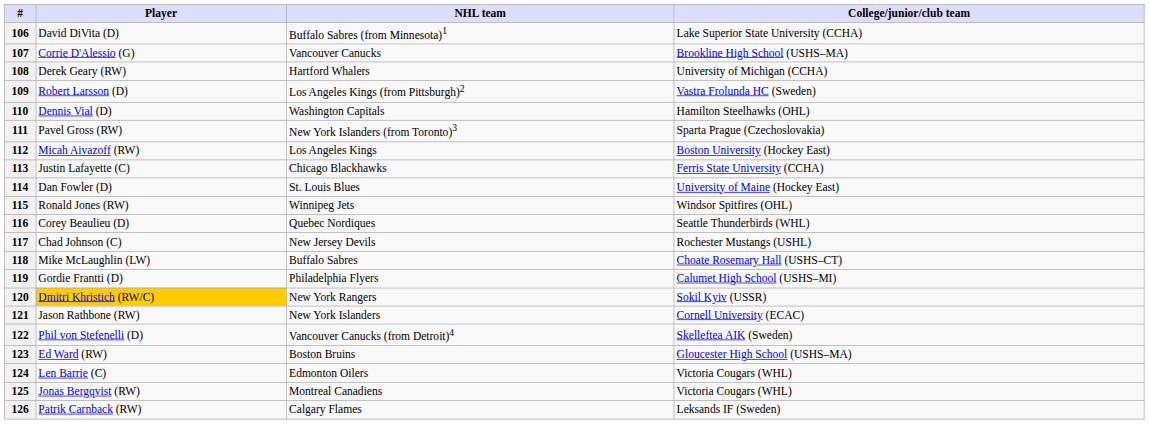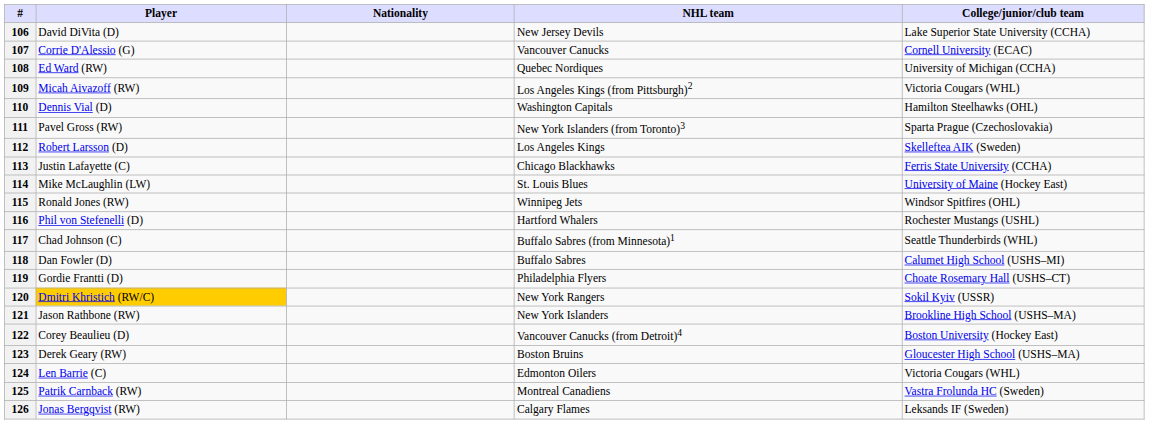 <table class="wikitable" style="width: 100%">
 <tr>
 <th style="background:#ddf; width:2.75%;">#</th>
 <th style="background:#ddf; width:22.0%;">Player</th>
+<th style="background:#ddf; width:20.0%;">Nationality</th>
 <th style="background:#ddf; width:34.0%;">NHL team</th>
 <th style="background:#ddf; width:100.0%;">College/junior/club team</th>
 </tr>
 <tr>
 <th>106</th>
 <td>David DiVita (D)</td>
-<td>Buffalo Sabres (from Minnesota)<sup>1</sup></td>
+<td></td>
+<td>New Jersey Devils</td>
 <td>Lake Superior State University (CCHA)</td>
 </tr>
 <tr>
 <th>107</th>
 <td><a href='#'>Corrie D'Alessio</a> (G)</td>
+<td></td>
 <td>Vancouver Canucks</td>
-<td><a href='#'>Brookline High School</a> (USHS–MA)</td>
+<td><a href='#'>Cornell University</a> (ECAC)</td>
 </tr>
 <tr>
 <th>108</th>
-<td>Derek Geary (RW)</td>
-<td>Hartford Whalers</td>
+<td><a href='#'>Ed Ward</a> (RW)</td>
+<td></td>
+<td>Quebec Nordiques</td>
 <td>University of Michigan (CCHA)</td>
 </tr>
 <tr>
 <th>109</th>
-<td><a href='#'>Robert Larsson</a> (D)</td>
+<td><a href='#'>Micah Aivazoff</a> (RW)</td>
+<td></td>
 <td>Los Angeles Kings (from Pittsburgh)<sup>2</sup></td>
-<td><a href='#'>Vastra Frolunda HC</a> (Sweden)</td>
+<td>Victoria Cougars (WHL)</td>
 </tr>
 <tr>
 <th>110</th>
 <td><a href='#'>Dennis Vial</a> (D)</td>
+<td></td>
 <td>Washington Capitals</td>
 <td>Hamilton Steelhawks (OHL)</td>
 </tr>
 <tr>
 <th>111</th>
 <td>Pavel Gross (RW)</td>
+<td></td>
 <td>New York Islanders (from Toronto)<sup>3</sup></td>
 <td>Sparta Prague (Czechoslovakia)</td>
 </tr>
 <tr>
 <th>112</th>
-<td><a href='#'>Micah Aivazoff</a> (RW)</td>
+<td><a href='#'>Robert Larsson</a> (D)</td>
+<td></td>
 <td>Los Angeles Kings</td>
-<td><a href='#'>Boston University</a> (Hockey East)</td>
+<td><a href='#'>Skelleftea AIK</a> (Sweden)</td>
 </tr>
 <tr>
 <th>113</th>
 <td>Justin Lafayette (C)</td>
+<td></td>
 <td>Chicago Blackhawks</td>
 <td><a href='#'>Ferris State University</a> (CCHA)</td>
 </tr>
 <tr>
 <th>114</th>
-<td>Dan Fowler (D)</td>
+<td>Mike McLaughlin (LW)</td>
+<td></td>
 <td>St. Louis Blues</td>
 <td><a href='#'>University of Maine</a> (Hockey East)</td>
 </tr>
 <tr>
 <th>115</th>
 <td>Ronald Jones (RW)</td>
+<td></td>
 <td>Winnipeg Jets</td>
 <td>Windsor Spitfires (OHL)</td>
 </tr>
 <tr>
 <th>116</th>
-<td>Corey Beaulieu (D)</td>
-<td>Quebec Nordiques</td>
-<td>Seattle Thunderbirds (WHL)</td>
+<td><a href='#'>Phil von Stefenelli</a> (D)</td>
+<td></td>
+<td>Hartford Whalers</td>
+<td>Rochester Mustangs (USHL)</td>
 </tr>
 <tr>
 <th>117</th>
 <td>Chad Johnson (C)</td>
-<td>New Jersey Devils</td>
-<td>Rochester Mustangs (USHL)</td>
+<td></td>
+<td>Buffalo Sabres (from Minnesota)<sup>1</sup></td>
+<td>Seattle Thunderbirds (WHL)</td>
 </tr>
 <tr>
 <th>118</th>
-<td>Mike McLaughlin (LW)</td>
+<td>Dan Fowler (D)</td>
+<td></td>
 <td>Buffalo Sabres</td>
-<td><a href='#'>Choate Rosemary Hall</a> (USHS–CT)</td>
+<td><a href='#'>Calumet High School</a> (USHS–MI)</td>
 </tr>
 <tr>
 <th>119</th>
 <td>Gordie Frantti (D)</td>
+<td></td>
 <td>Philadelphia Flyers</td>
-<td><a href='#'>Calumet High School</a> (USHS–MI)</td>
+<td><a href='#'>Choate Rosemary Hall</a> (USHS–CT)</td>
 </tr>
 <tr>
 <th>120</th>
 <td bgcolor="#FFCC00"><a href='#'>Dmitri Khristich</a> (RW/C)</td>
+<td></td>
 <td>New York Rangers</td>
 <td><a href='#'>Sokil Kyiv</a> (USSR)</td>
 </tr>
 <tr>
 <th>121</th>
 <td>Jason Rathbone (RW)</td>
+<td></td>
 <td>New York Islanders</td>
-<td><a href='#'>Cornell University</a> (ECAC)</td>
+<td><a href='#'>Brookline High School</a> (USHS–MA)</td>
 </tr>
 <tr>
 <th>122</th>
-<td><a href='#'>Phil von Stefenelli</a> (D)</td>
+<td>Corey Beaulieu (D)</td>
+<td></td>
 <td>Vancouver Canucks (from Detroit)<sup>4</sup></td>
-<td><a href='#'>Skelleftea AIK</a> (Sweden)</td>
+<td><a href='#'>Boston University</a> (Hockey East)</td>
 </tr>
 <tr>
 <th>123</th>
-<td><a href='#'>Ed Ward</a> (RW)</td>
+<td>Derek Geary (RW)</td>
+<td></td>
 <td>Boston Bruins</td>
 <td><a href='#'>Gloucester High School</a> (USHS–MA)</td>
 </tr>
 <tr>
 <th>124</th>
 <td><a href='#'>Len Barrie</a> (C)</td>
+<td></td>
 <td>Edmonton Oilers</td>
 <td>Victoria Cougars (WHL)</td>
 </tr>
 <tr>
 <th>125</th>
-<td><a href='#'>Jonas Bergqvist</a> (RW)</td>
+<td><a href='#'>Patrik Carnback</a> (RW)</td>
+<td></td>
 <td>Montreal Canadiens</td>
-<td>Victoria Cougars (WHL)</td>
+<td><a href='#'>Vastra Frolunda HC</a> (Sweden)</td>
 </tr>
 <tr>
 <th>126</th>
-<td><a href='#'>Patrik Carnback</a> (RW)</td>
+<td><a href='#'>Jonas Bergqvist</a> (RW)</td>
+<td></td>
 <td>Calgary Flames</td>
 <td>Leksands IF (Sweden)</td>
 </tr>
 </table>
